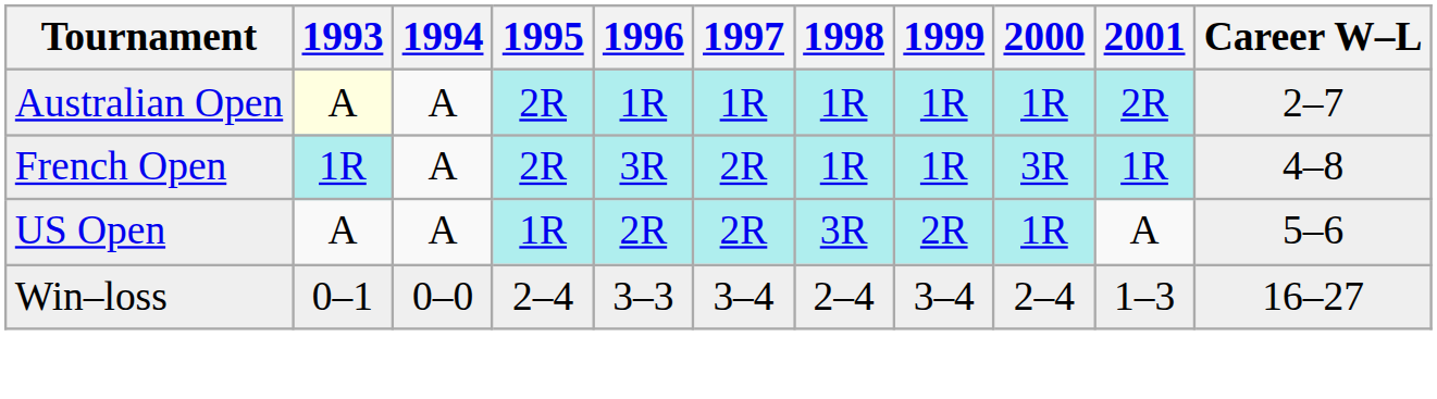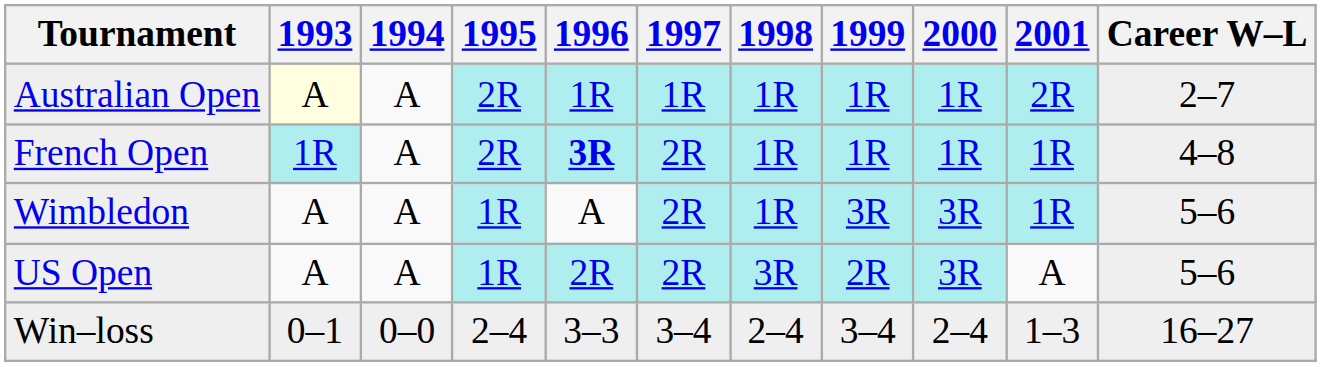 <table class="wikitable">
 <tr>
 <th>Tournament</th>
 <th><a href='#'>1993</a></th>
 <th><a href='#'>1994</a></th>
 <th><a href='#'>1995</a></th>
 <th><a href='#'>1996</a></th>
 <th><a href='#'>1997</a></th>
 <th><a href='#'>1998</a></th>
 <th><a href='#'>1999</a></th>
 <th><a href='#'>2000</a></th>
 <th><a href='#'>2001</a></th>
 <th>Career W–L</th>
 </tr>
 <tr>
 <td style="background:#EFEFEF;"><a href='#'>Australian Open</a></td>
 <td align="center" style="background: lightyellow;">A</td>
 <td align="center">A</td>
 <td align="center" style="background:#afeeee;"><a href='#'>2R</a></td>
 <td align="center" style="background:#afeeee;"><a href='#'>1R</a></td>
 <td align="center" style="background:#afeeee;"><a href='#'>1R</a></td>
 <td align="center" style="background:#afeeee;"><a href='#'>1R</a></td>
 <td align="center" style="background:#afeeee;"><a href='#'>1R</a></td>
 <td align="center" style="background:#afeeee;"><a href='#'>1R</a></td>
 <td align="center" style="background:#afeeee;"><a href='#'>2R</a></td>
 <td align="center" style="background:#EFEFEF;">2–7</td>
 </tr>
 <tr>
 <td style="background:#EFEFEF;"><a href='#'>French Open</a></td>
 <td align="center" style="background:#afeeee;"><a href='#'>1R</a></td>
 <td align="center">A</td>
 <td align="center" style="background:#afeeee;"><a href='#'>2R</a></td>
-<td align="center" style="background:#afeeee;"><a href='#'>3R</a></td>
+<td align="center" style="background:#afeeee;"><strong><a href='#'>3R</a></strong></td>
 <td align="center" style="background:#afeeee;"><a href='#'>2R</a></td>
 <td align="center" style="background:#afeeee;"><a href='#'>1R</a></td>
 <td align="center" style="background:#afeeee;"><a href='#'>1R</a></td>
+<td align="center" style="background:#afeeee;"><a href='#'>1R</a></td>
+<td align="center" style="background:#afeeee;"><a href='#'>1R</a></td>
+<td align="center" style="background:#EFEFEF;">4–8</td>
+</tr>
+<tr>
+<td style="background:#EFEFEF;"><a href='#'>Wimbledon</a></td>
+<td align="center">A</td>
+<td align="center">A</td>
+<td align="center" style="background:#afeeee;"><a href='#'>1R</a></td>
+<td align="center">A</td>
+<td align="center" style="background:#afeeee;"><a href='#'>2R</a></td>
+<td align="center" style="background:#afeeee;"><a href='#'>1R</a></td>
+<td align="center" style="background:#afeeee;"><a href='#'>3R</a></td>
 <td align="center" style="background:#afeeee;"><a href='#'>3R</a></td>
 <td align="center" style="background:#afeeee;"><a href='#'>1R</a></td>
-<td align="center" style="background:#EFEFEF;">4–8</td>
+<td align="center" style="background:#EFEFEF;">5–6</td>
 </tr>
 <tr>
 <td style="background:#EFEFEF;"><a href='#'>US Open</a></td>
 <td align="center">A</td>
 <td align="center">A</td>
 <td align="center" style="background:#afeeee;"><a href='#'>1R</a></td>
 <td align="center" style="background:#afeeee;"><a href='#'>2R</a></td>
 <td align="center" style="background:#afeeee;"><a href='#'>2R</a></td>
 <td align="center" style="background:#afeeee;"><a href='#'>3R</a></td>
 <td align="center" style="background:#afeeee;"><a href='#'>2R</a></td>
-<td align="center" style="background:#afeeee;"><a href='#'>1R</a></td>
+<td align="center" style="background:#afeeee;"><a href='#'>3R</a></td>
 <td align="center">A</td>
 <td align="center" style="background:#EFEFEF;">5–6</td>
 </tr>
 <tr>
 <td style="background:#EFEFEF;">Win–loss</td>
 <td align="center" style="background:#EFEFEF;">0–1</td>
 <td align="center" style="background:#EFEFEF;">0–0</td>
 <td align="center" style="background:#EFEFEF;">2–4</td>
 <td align="center" style="background:#EFEFEF;">3–3</td>
 <td align="center" style="background:#EFEFEF;">3–4</td>
 <td align="center" style="background:#EFEFEF;">2–4</td>
 <td align="center" style="background:#EFEFEF;">3–4</td>
 <td align="center" style="background:#EFEFEF;">2–4</td>
 <td align="center" style="background:#EFEFEF;">1–3</td>
 <td align="center" style="background:#EFEFEF;">16–27</td>
 </tr>
 </table>
